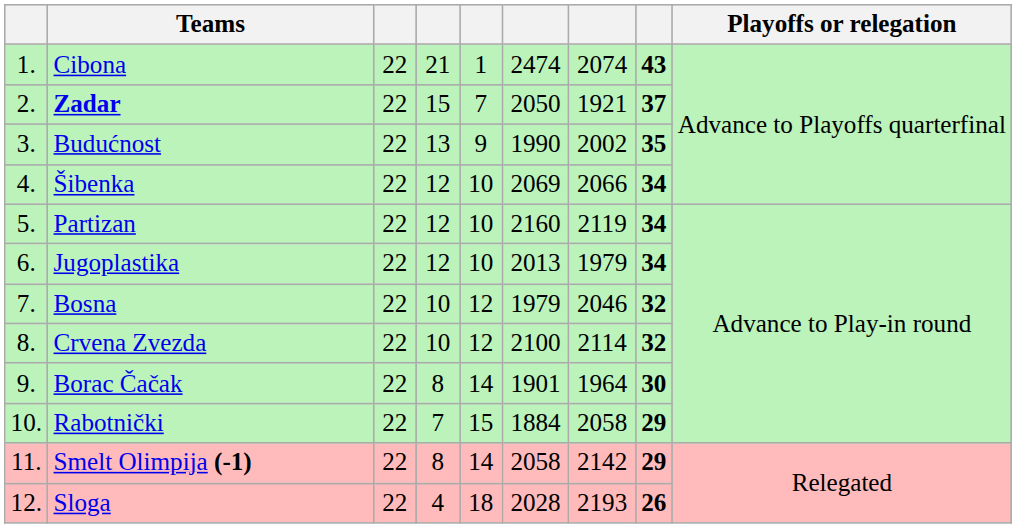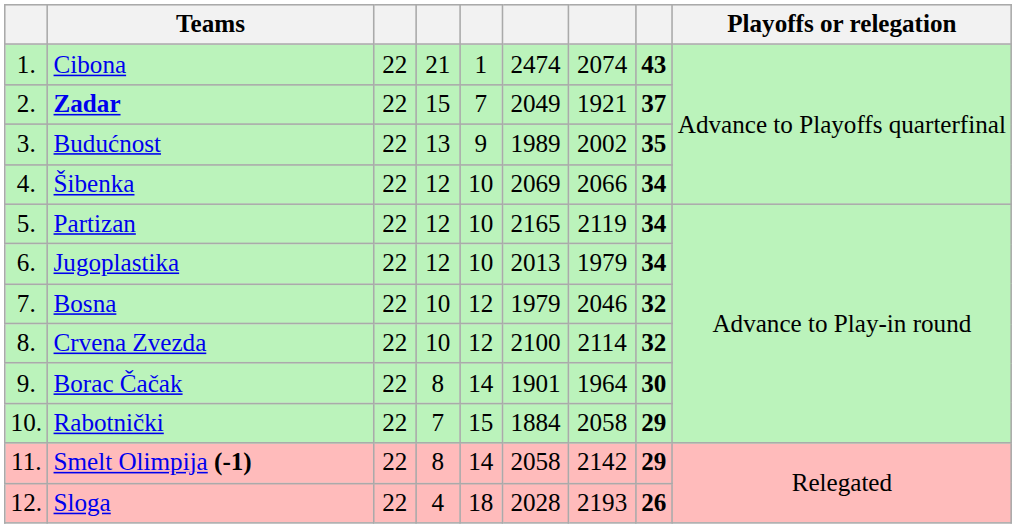 <table class="wikitable" style="text-align: center;">
 <tr>
 <th width=20></th>
 <th width=200>Teams</th>
 <th width="20"></th>
 <th width="20"></th>
 <th width="20"></th>
 <th width="35"></th>
 <th width="35"></th>
 <th></th>
 <th>Playoffs or relegation</th>
 </tr>
 <tr align=center style="background:#BBF3BB">
 <td>1.</td>
 <td style="text-align:left;"><a href='#'>Cibona</a></td>
 <td>22</td>
 <td>21</td>
 <td>1</td>
 <td>2474</td>
 <td>2074</td>
 <td><strong>43</strong></td>
 <td rowspan="4">Advance to Playoffs quarterfinal</td>
 </tr>
 <tr align=center style="background:#BBF3BB">
 <td>2.</td>
 <td style="text-align:left;"><strong><a href='#'>Zadar</a></strong></td>
 <td>22</td>
 <td>15</td>
 <td>7</td>
-<td>2050</td>
+<td>2049</td>
 <td>1921</td>
 <td><strong>37</strong></td>
 </tr>
 <tr align=center style="background:#BBF3BB">
 <td>3.</td>
 <td style="text-align:left;"><a href='#'>Budućnost</a></td>
 <td>22</td>
 <td>13</td>
 <td>9</td>
-<td>1990</td>
+<td>1989</td>
 <td>2002</td>
 <td><strong>35</strong></td>
 </tr>
 <tr align=center style="background:#BBF3BB">
 <td>4.</td>
 <td style="text-align:left;"><a href='#'>Šibenka</a></td>
 <td>22</td>
 <td>12</td>
 <td>10</td>
 <td>2069</td>
 <td>2066</td>
 <td><strong>34</strong></td>
 </tr>
 <tr align=center style="background:#BBF3BB">
 <td>5.</td>
 <td style="text-align:left;"><a href='#'>Partizan</a></td>
 <td>22</td>
 <td>12</td>
 <td>10</td>
-<td>2160</td>
+<td>2165</td>
 <td>2119</td>
 <td><strong>34</strong></td>
 <td rowspan="6">Advance to Play-in round</td>
 </tr>
 <tr align=center style="background:#BBF3BB">
 <td>6.</td>
 <td style="text-align:left;"><a href='#'>Jugoplastika</a></td>
 <td>22</td>
 <td>12</td>
 <td>10</td>
 <td>2013</td>
 <td>1979</td>
 <td><strong>34</strong></td>
 </tr>
 <tr align=center style="background:#BBF3BB">
 <td>7.</td>
 <td style="text-align:left;"><a href='#'>Bosna</a></td>
 <td>22</td>
 <td>10</td>
 <td>12</td>
 <td>1979</td>
 <td>2046</td>
 <td><strong>32</strong></td>
 </tr>
 <tr align=center style="background:#BBF3BB">
 <td>8.</td>
 <td style="text-align:left;"><a href='#'>Crvena Zvezda</a></td>
 <td>22</td>
 <td>10</td>
 <td>12</td>
 <td>2100</td>
 <td>2114</td>
 <td><strong>32</strong></td>
 </tr>
 <tr align=center style="background:#BBF3BB">
 <td>9.</td>
 <td style="text-align:left;"><a href='#'>Borac Čačak</a></td>
 <td>22</td>
 <td>8</td>
 <td>14</td>
 <td>1901</td>
 <td>1964</td>
 <td><strong>30</strong></td>
 </tr>
 <tr align=center style="background:#BBF3BB">
 <td>10.</td>
 <td style="text-align:left;"><a href='#'>Rabotnički</a></td>
 <td>22</td>
 <td>7</td>
 <td>15</td>
 <td>1884</td>
 <td>2058</td>
 <td><strong>29</strong></td>
 </tr>
 <tr align=center style="background:#FFBBBB">
 <td>11.</td>
 <td style="text-align:left;"><a href='#'>Smelt Olimpija</a> <strong>(-1)</strong></td>
 <td>22</td>
 <td>8</td>
 <td>14</td>
 <td>2058</td>
 <td>2142</td>
 <td><strong>29</strong></td>
 <td rowspan="2">Relegated</td>
 </tr>
 <tr align=center style="background:#FFBBBB">
 <td>12.</td>
 <td style="text-align:left;"><a href='#'>Sloga</a></td>
 <td>22</td>
 <td>4</td>
 <td>18</td>
 <td>2028</td>
 <td>2193</td>
 <td><strong>26</strong></td>
 </tr>
 </table>
